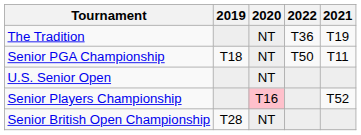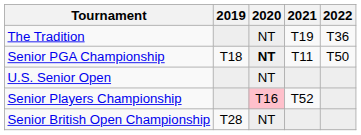 <table class="wikitable" style="font-size:95%;text-align:center;">
 <tr>
 <th>Tournament</th>
 <th>2019</th>
 <th>2020</th>
+<th>2021</th>
 <th>2022</th>
-<th>2021</th>
 </tr>
 <tr>
 <td align=left><a href='#'>The Tradition</a></td>
 <td style="background:#eeeeee;"></td>
 <td style="background:#eeeeee;">NT</td>
+<td>T19</td>
 <td>T36</td>
-<td>T19</td>
 </tr>
 <tr>
 <td align=left><a href='#'>Senior PGA Championship</a></td>
 <td>T18</td>
-<td style="background:#eeeeee;">NT</td>
+<td style="background:#eeeeee;"><strong>NT</strong></td>
+<td>T11</td>
 <td>T50</td>
-<td>T11</td>
 </tr>
 <tr>
 <td align=left><a href='#'>U.S. Senior Open</a></td>
 <td style="background:#eeeeee;"></td>
 <td style="background:#eeeeee;">NT</td>
 <td style="background:#eeeeee;"></td>
 <td style="background:#eeeeee;"></td>
 </tr>
 <tr>
 <td align=left><a href='#'>Senior Players Championship</a></td>
 <td style="background:#eeeeee;"></td>
 <td style="background: pink;">T16</td>
+<td>T52</td>
 <td style="background:#eeeeee;"></td>
-<td>T52</td>
 </tr>
 <tr>
 <td align=left><a href='#'>Senior British Open Championship</a></td>
 <td>T28</td>
 <td style="background:#eeeeee;">NT</td>
 <td style="background:#eeeeee;"></td>
 <td style="background:#eeeeee;"></td>
 </tr>
 </table>
